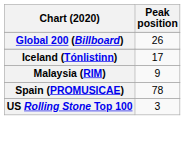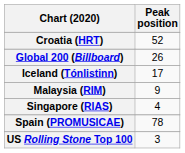 <table class="wikitable sortable plainrowheaders" style="text-align:center">
 <tr>
 <th scope="col">Chart (2020)</th>
 <th scope="col">Peak<br> position</th>
 </tr>
 <tr>
 </tr>
 <tr>
 </tr>
 <tr>
 </tr>
 <tr>
 </tr>
 <tr>
 </tr>
 <tr>
 </tr>
 <tr>
 </tr>
 <tr>
+</tr>
+<tr>
+<th scope="row">Croatia (<a href='#'>HRT</a>)</th>
+<td>52</td>
 </tr>
 <tr>
 </tr>
 <tr>
 </tr>
 <tr>
 </tr>
 <tr>
 </tr>
 <tr>
 <th scope="row"><a href='#'>Global 200</a> (<em><a href='#'>Billboard</a></em>)</th>
 <td>26</td>
 </tr>
 <tr>
 </tr>
 <tr>
 </tr>
 <tr>
 <th scope="row">Iceland (<a href='#'>Tónlistinn</a>)</th>
 <td>17</td>
 </tr>
 <tr>
 </tr>
 <tr>
 </tr>
 <tr>
 <th scope="row">Malaysia (<a href='#'>RIM</a>)</th>
 <td>9</td>
 </tr>
 <tr>
 </tr>
 <tr>
 </tr>
 <tr>
 </tr>
 <tr>
 </tr>
 <tr>
 </tr>
 <tr>
+<th scope="row">Singapore (<a href='#'>RIAS</a>)</th>
+<td>4</td>
+</tr>
+<tr>
 </tr>
 <tr>
 <th scope="row">Spain (<a href='#'>PROMUSICAE</a>)</th>
 <td>78</td>
 </tr>
 <tr>
 </tr>
 <tr>
 </tr>
 <tr>
 </tr>
 <tr>
 </tr>
 <tr>
 </tr>
 <tr>
 </tr>
 <tr>
 </tr>
 <tr>
 <th scope="row">US <a href='#'><em>Rolling Stone</em> Top 100</a></th>
 <td>3</td>
 </tr>
 </table>
